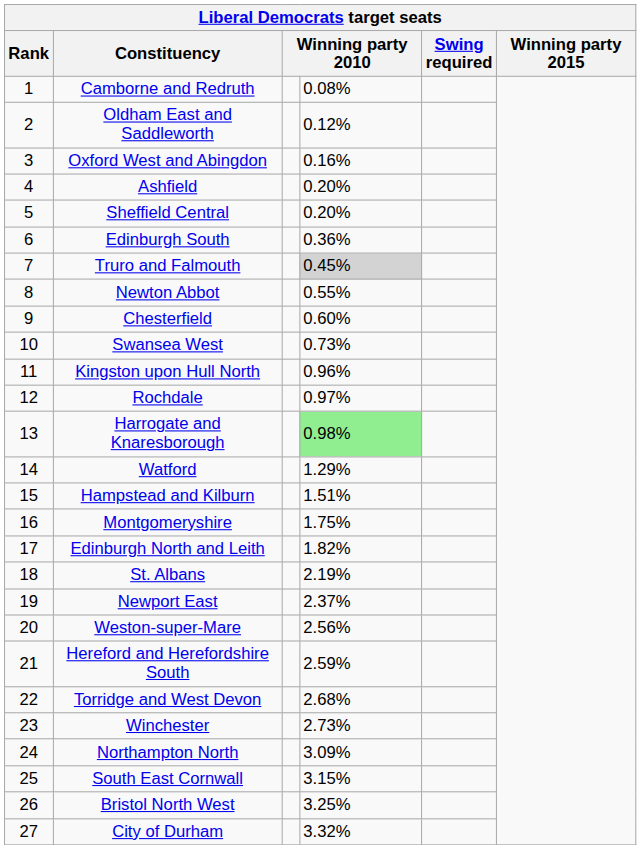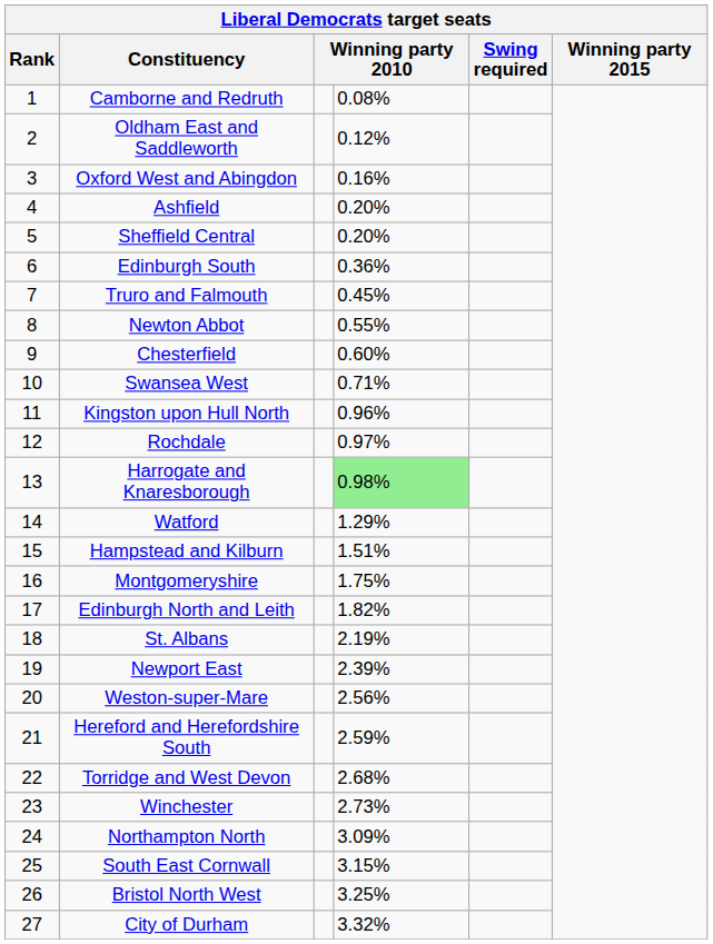 <table class="wikitable plainrowheaders sortable" style="text-align:center">
 <tr>
 <th colspan="7"><a href='#'>Liberal Democrats</a> target seats</th>
 </tr>
 <tr>
 <th>Rank</th>
 <th>Constituency</th>
 <th colspan="2">Winning party 2010</th>
 <th><a href='#'>Swing</a><br>required</th>
 <th colspan="2">Winning party 2015</th>
 </tr>
 <tr>
 <td>1</td>
 <td><a href='#'>Camborne and Redruth</a></td>
 <td></td>
 <td scope="row" style="text-align: left;">0.08%</td>
 <td></td>
 </tr>
 <tr>
 <td>2</td>
 <td><a href='#'>Oldham East and Saddleworth</a></td>
 <td></td>
 <td scope="row" style="text-align: left;">0.12%</td>
 <td></td>
 </tr>
 <tr>
 <td>3</td>
 <td><a href='#'>Oxford West and Abingdon</a></td>
 <td></td>
 <td scope="row" style="text-align: left;">0.16%</td>
 <td></td>
 </tr>
 <tr>
 <td>4</td>
 <td><a href='#'>Ashfield</a></td>
 <td></td>
 <td scope="row" style="text-align: left;">0.20%</td>
 <td></td>
 </tr>
 <tr>
 <td>5</td>
 <td><a href='#'>Sheffield Central</a></td>
 <td></td>
 <td scope="row" style="text-align: left;">0.20%</td>
 <td></td>
 </tr>
 <tr>
 <td>6</td>
 <td><a href='#'>Edinburgh South</a></td>
 <td></td>
 <td scope="row" style="text-align: left;">0.36%</td>
 <td></td>
 </tr>
 <tr>
 <td>7</td>
 <td><a href='#'>Truro and Falmouth</a></td>
 <td></td>
-<td scope="row" style="background: lightgrey; text-align: left;">0.45%</td>
+<td scope="row" style="text-align: left;">0.45%</td>
 <td></td>
 </tr>
 <tr>
 <td>8</td>
 <td><a href='#'>Newton Abbot</a></td>
 <td></td>
 <td scope="row" style="text-align: left;">0.55%</td>
 <td></td>
 </tr>
 <tr>
 <td>9</td>
 <td><a href='#'>Chesterfield</a></td>
 <td></td>
 <td scope="row" style="text-align: left;">0.60%</td>
 <td></td>
 </tr>
 <tr>
 <td>10</td>
 <td><a href='#'>Swansea West</a></td>
 <td></td>
-<td scope="row" style="text-align: left;">0.73%</td>
+<td scope="row" style="text-align: left;">0.71%</td>
 <td></td>
 </tr>
 <tr>
 <td>11</td>
 <td><a href='#'>Kingston upon Hull North</a></td>
 <td></td>
 <td scope="row" style="text-align: left;">0.96%</td>
 <td></td>
 </tr>
 <tr>
 <td>12</td>
 <td><a href='#'>Rochdale</a></td>
 <td></td>
 <td scope="row" style="text-align: left;">0.97%</td>
 <td></td>
 </tr>
 <tr>
 <td>13</td>
 <td><a href='#'>Harrogate and Knaresborough</a></td>
 <td></td>
 <td scope="row" style="background: lightgreen; text-align: left;">0.98%</td>
 <td></td>
 </tr>
 <tr>
 <td>14</td>
 <td><a href='#'>Watford</a></td>
 <td></td>
 <td scope="row" style="text-align: left;">1.29%</td>
 <td></td>
 </tr>
 <tr>
 <td>15</td>
 <td><a href='#'>Hampstead and Kilburn</a></td>
 <td></td>
 <td scope="row" style="text-align: left;">1.51%</td>
 <td></td>
 </tr>
 <tr>
 <td>16</td>
 <td><a href='#'>Montgomeryshire</a></td>
 <td></td>
 <td scope="row" style="text-align: left;">1.75%</td>
 <td></td>
 </tr>
 <tr>
 <td>17</td>
 <td><a href='#'>Edinburgh North and Leith</a></td>
 <td></td>
 <td scope="row" style="text-align: left;">1.82%</td>
 <td></td>
 </tr>
 <tr>
 <td>18</td>
 <td><a href='#'>St. Albans</a></td>
 <td></td>
 <td scope="row" style="text-align: left;">2.19%</td>
 <td></td>
 </tr>
 <tr>
 <td>19</td>
 <td><a href='#'>Newport East</a></td>
 <td></td>
-<td scope="row" style="text-align: left;">2.37%</td>
+<td scope="row" style="text-align: left;">2.39%</td>
 <td></td>
 </tr>
 <tr>
 <td>20</td>
 <td><a href='#'>Weston-super-Mare</a></td>
 <td></td>
 <td scope="row" style="text-align: left;">2.56%</td>
 <td></td>
 </tr>
 <tr>
 <td>21</td>
 <td><a href='#'>Hereford and Herefordshire South</a></td>
 <td></td>
 <td scope="row" style="text-align: left;">2.59%</td>
 <td></td>
 </tr>
 <tr>
 <td>22</td>
 <td><a href='#'>Torridge and West Devon</a></td>
 <td></td>
 <td scope="row" style="text-align: left;">2.68%</td>
 <td></td>
 </tr>
 <tr>
 <td>23</td>
 <td><a href='#'>Winchester</a></td>
 <td></td>
 <td scope="row" style="text-align: left;">2.73%</td>
 <td></td>
 </tr>
 <tr>
 <td>24</td>
 <td><a href='#'>Northampton North</a></td>
 <td></td>
 <td scope="row" style="text-align: left;">3.09%</td>
 <td></td>
 </tr>
 <tr>
 <td>25</td>
 <td><a href='#'>South East Cornwall</a></td>
 <td></td>
 <td scope="row" style="text-align: left;">3.15%</td>
 <td></td>
 </tr>
 <tr>
 <td>26</td>
 <td><a href='#'>Bristol North West</a></td>
 <td></td>
 <td scope="row" style="text-align: left;">3.25%</td>
 <td></td>
 </tr>
 <tr>
 <td>27</td>
 <td><a href='#'>City of Durham</a></td>
 <td></td>
 <td scope="row" style="text-align: left;">3.32%</td>
 <td></td>
 </tr>
 </table>
